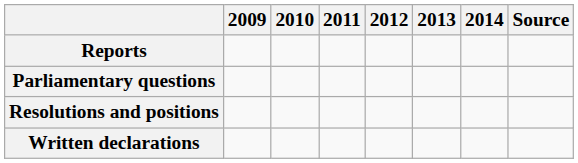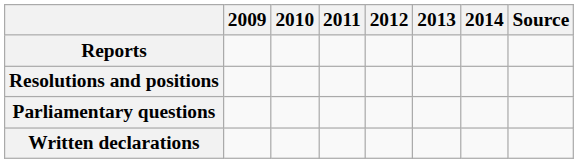 <table class="wikitable">
 <tr>
 <th></th>
 <th>2009</th>
 <th>2010</th>
 <th>2011</th>
 <th>2012</th>
 <th>2013</th>
 <th>2014</th>
 <th>Source</th>
 </tr>
 <tr>
 <th>Reports</th>
 <td></td>
 <td></td>
 <td></td>
 <td></td>
 <td></td>
 <td></td>
 <td></td>
 </tr>
 <tr>
-<th>Parliamentary questions</th>
+<th>Resolutions and positions</th>
 <td></td>
 <td></td>
 <td></td>
 <td></td>
 <td></td>
 <td></td>
 <td></td>
 </tr>
 <tr>
-<th>Resolutions and positions</th>
+<th>Parliamentary questions</th>
 <td></td>
 <td></td>
 <td></td>
 <td></td>
 <td></td>
 <td></td>
 <td></td>
 </tr>
 <tr>
 <th>Written declarations</th>
 <td></td>
 <td></td>
 <td></td>
 <td></td>
 <td></td>
 <td></td>
 <td></td>
 </tr>
 </table>
